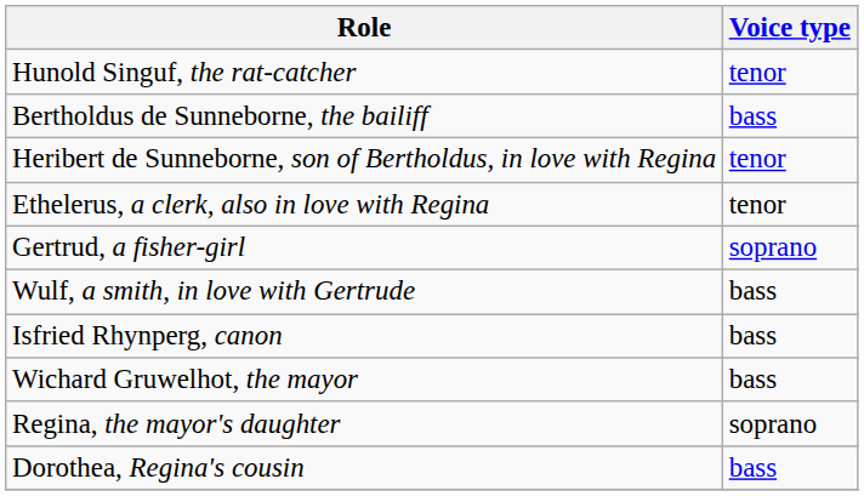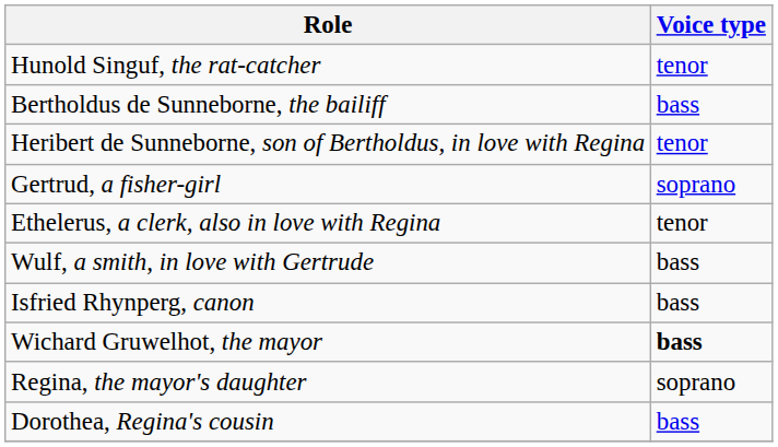 <table class="wikitable">
 <tr>
 <th>Role</th>
 <th><a href='#'>Voice type</a></th>
 </tr>
 <tr>
 <td>Hunold Singuf, <em>the rat-catcher</em></td>
 <td><a href='#'>tenor</a></td>
 </tr>
 <tr>
 <td>Bertholdus de Sunneborne, <em>the bailiff</em></td>
 <td><a href='#'>bass</a></td>
 </tr>
 <tr>
 <td>Heribert de Sunneborne, <em>son of Bertholdus, in love with Regina</em></td>
 <td><a href='#'>tenor</a></td>
 </tr>
 <tr>
+<td>Gertrud, <em>a fisher-girl</em></td>
+<td><a href='#'>soprano</a></td>
+</tr>
+<tr>
 <td>Ethelerus, <em>a clerk, also in love with Regina</em></td>
 <td>tenor</td>
-</tr>
-<tr>
-<td>Gertrud, <em>a fisher-girl</em></td>
-<td><a href='#'>soprano</a></td>
 </tr>
 <tr>
 <td>Wulf, <em>a smith, in love with Gertrude</em></td>
 <td>bass</td>
 </tr>
 <tr>
 <td>Isfried Rhynperg, <em>canon</em></td>
 <td>bass</td>
 </tr>
 <tr>
 <td>Wichard Gruwelhot, <em>the mayor</em></td>
-<td>bass</td>
+<td><strong>bass</strong></td>
 </tr>
 <tr>
 <td>Regina, <em>the mayor's daughter</em></td>
 <td>soprano</td>
 </tr>
 <tr>
 <td>Dorothea, <em>Regina's cousin</em></td>
 <td><a href='#'>bass</a></td>
 </tr>
 <tr>
 </tr>
 </table>
